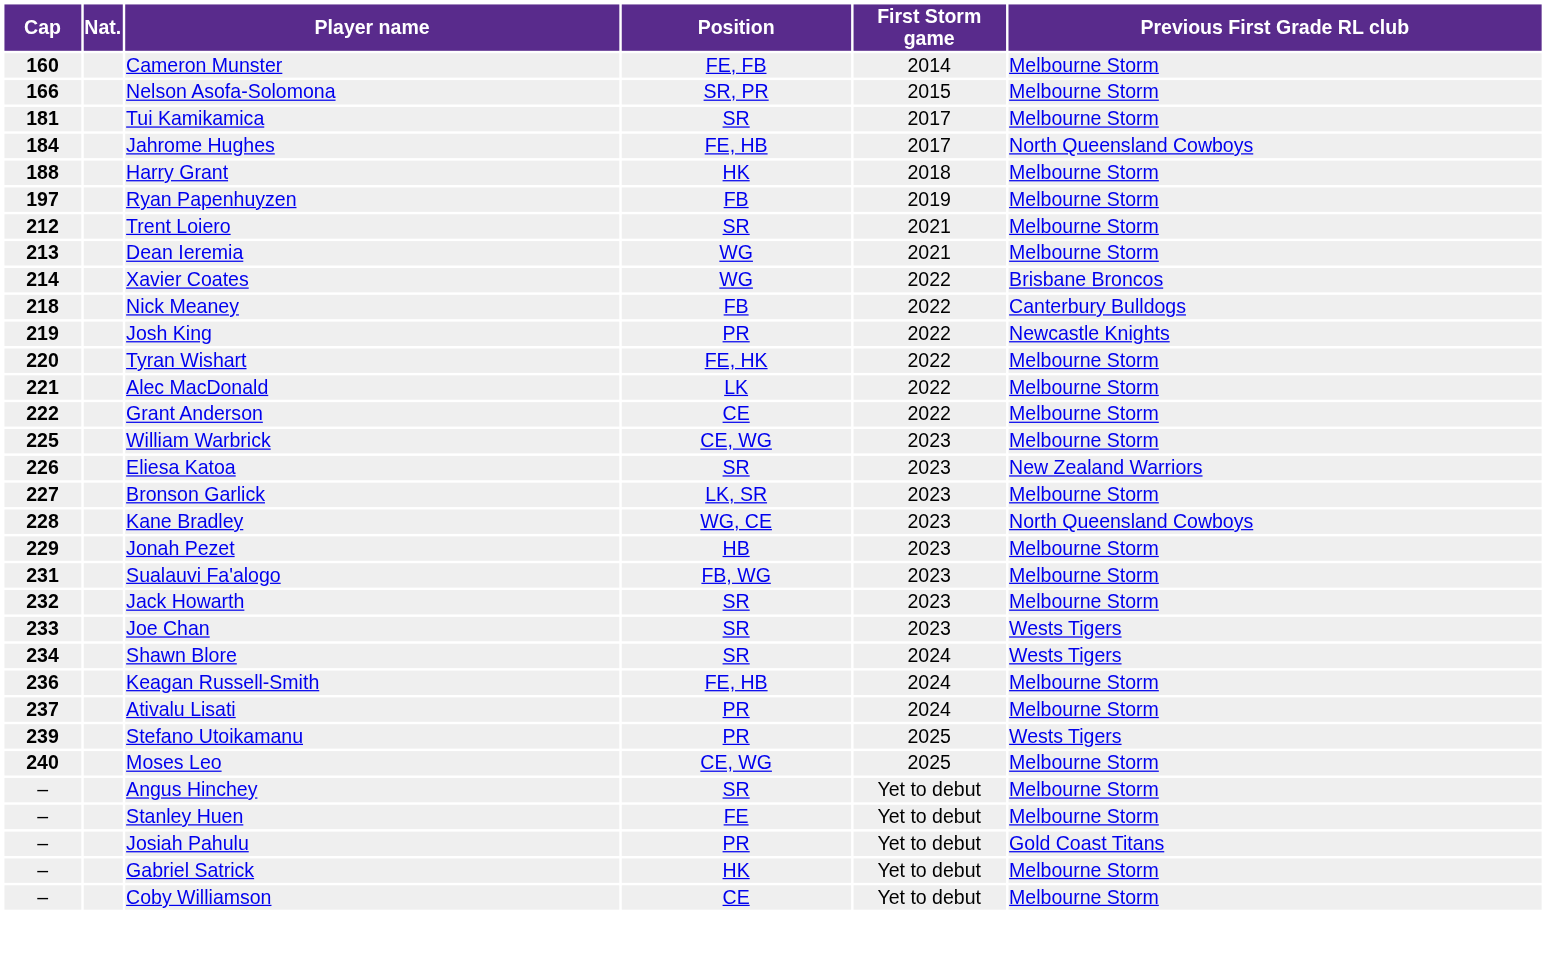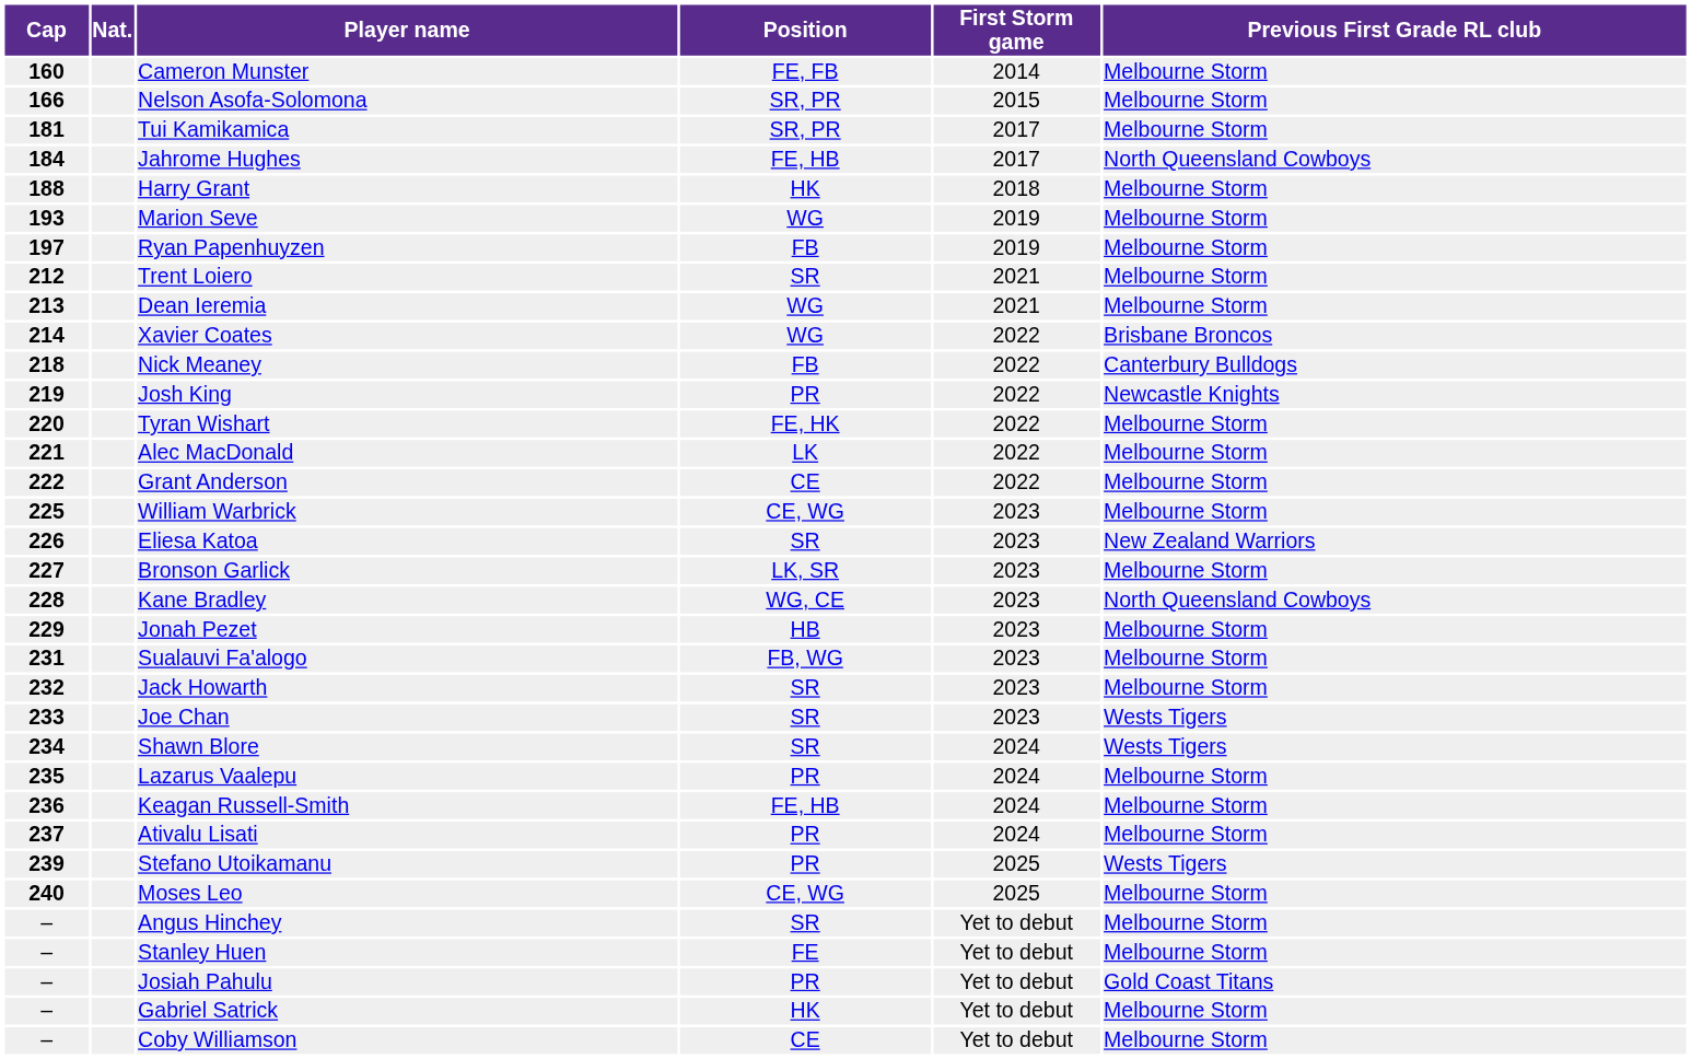 <table width=100%>
 <tr style="background:#592B8C;color:#FFFFFF">
 <th width=5%>Cap</th>
 <th width=2%>Nat.</th>
 <th !width=30%>Player name</th>
 <th width=15%>Position</th>
 <th width=10%>First Storm game</th>
 <th width=35%>Previous First Grade RL club</th>
 </tr>
 <tr style="background:#efefef;">
 <td align=center><strong>160</strong></td>
 <td align=center></td>
 <td><a href='#'>Cameron Munster</a></td>
 <td align=center><a href='#'>FE, FB</a></td>
 <td align=center>2014</td>
 <td> <a href='#'>Melbourne Storm</a></td>
 </tr>
 <tr style="background:#efefef;">
 <td align=center><strong>166</strong></td>
 <td align=center></td>
 <td><a href='#'>Nelson Asofa-Solomona</a></td>
 <td align=center><a href='#'>SR, PR</a></td>
 <td align=center>2015</td>
 <td> <a href='#'>Melbourne Storm</a></td>
 </tr>
 <tr style="background:#efefef;">
 <td align=center><strong>181</strong></td>
 <td align=center></td>
 <td><a href='#'>Tui Kamikamica</a></td>
-<td align=center><a href='#'>SR</a></td>
+<td align=center><a href='#'>SR, PR</a></td>
 <td align=center>2017</td>
 <td> <a href='#'>Melbourne Storm</a></td>
 </tr>
 <tr style="background:#efefef;">
 <td align=center><strong>184</strong></td>
 <td align=center></td>
 <td><a href='#'>Jahrome Hughes</a></td>
 <td align=center><a href='#'>FE, HB</a></td>
 <td align=center>2017</td>
 <td> <a href='#'>North Queensland Cowboys</a></td>
 </tr>
 <tr style="background:#efefef;">
 <td align=center><strong>188</strong></td>
 <td align=center></td>
 <td><a href='#'>Harry Grant</a></td>
 <td align=center><a href='#'>HK</a></td>
 <td align=center>2018</td>
+<td> <a href='#'>Melbourne Storm</a></td>
+</tr>
+<tr bgcolor="#efefef">
+<td align=center><strong>193</strong></td>
+<td align=center></td>
+<td><a href='#'>Marion Seve</a></td>
+<td align=center><a href='#'>WG</a></td>
+<td align=center>2019</td>
 <td> <a href='#'>Melbourne Storm</a></td>
 </tr>
 <tr style="background:#efefef;">
 <td align=center><strong>197</strong></td>
 <td align=center></td>
 <td><a href='#'>Ryan Papenhuyzen</a></td>
 <td align=center><a href='#'>FB</a></td>
 <td align=center>2019</td>
 <td> <a href='#'>Melbourne Storm</a></td>
 </tr>
 <tr style="background:#efefef;">
 <td align=center><strong>212</strong></td>
 <td align=center></td>
 <td><a href='#'>Trent Loiero</a></td>
 <td align=center><a href='#'>SR</a></td>
 <td align=center>2021</td>
 <td> <a href='#'>Melbourne Storm</a></td>
 </tr>
 <tr style="background:#efefef;">
 <td align=center><strong>213</strong></td>
 <td align=center></td>
 <td><a href='#'>Dean Ieremia</a></td>
 <td align=center><a href='#'>WG</a></td>
 <td align=center>2021</td>
 <td> <a href='#'>Melbourne Storm</a></td>
 </tr>
 <tr style="background:#efefef;">
 <td align=center><strong>214</strong></td>
 <td align=center></td>
 <td><a href='#'>Xavier Coates</a></td>
 <td align=center><a href='#'>WG</a></td>
 <td align=center>2022</td>
 <td> <a href='#'>Brisbane Broncos</a></td>
 </tr>
 <tr style="background:#efefef;">
 <td align=center><strong>218</strong></td>
 <td align=center></td>
 <td><a href='#'>Nick Meaney</a></td>
 <td align=center><a href='#'>FB</a></td>
 <td align=center>2022</td>
 <td> <a href='#'>Canterbury Bulldogs</a></td>
 </tr>
 <tr style="background:#efefef;">
 <td align=center><strong>219</strong></td>
 <td align=center></td>
 <td><a href='#'>Josh King</a></td>
 <td align=center><a href='#'>PR</a></td>
 <td align=center>2022</td>
 <td> <a href='#'>Newcastle Knights</a></td>
 </tr>
 <tr style="background:#efefef;">
 <td align=center><strong>220</strong></td>
 <td align=center></td>
 <td><a href='#'>Tyran Wishart</a></td>
 <td align=center><a href='#'>FE, HK</a></td>
 <td align=center>2022</td>
 <td> <a href='#'>Melbourne Storm</a></td>
 </tr>
 <tr style="background:#efefef;">
 <td align=center><strong>221</strong></td>
 <td align=center></td>
 <td><a href='#'>Alec MacDonald</a></td>
 <td align=center><a href='#'>LK</a></td>
 <td align=center>2022</td>
 <td> <a href='#'>Melbourne Storm</a></td>
 </tr>
 <tr style="background:#efefef;">
 <td align=center><strong>222</strong></td>
 <td align=center></td>
 <td><a href='#'>Grant Anderson</a></td>
 <td align=center><a href='#'>CE</a></td>
 <td align=center>2022</td>
 <td> <a href='#'>Melbourne Storm</a></td>
 </tr>
 <tr style="background:#efefef;">
 <td align=center><strong>225</strong></td>
 <td align=center></td>
 <td><a href='#'>William Warbrick</a></td>
 <td align=center><a href='#'>CE, WG</a></td>
 <td align=center>2023</td>
 <td> <a href='#'>Melbourne Storm</a></td>
 </tr>
 <tr style="background:#efefef;">
 <td align=center><strong>226</strong></td>
 <td align=center></td>
 <td><a href='#'>Eliesa Katoa</a></td>
 <td align=center><a href='#'>SR</a></td>
 <td align=center>2023</td>
 <td> <a href='#'>New Zealand Warriors</a></td>
 </tr>
 <tr style="background:#efefef;">
 <td align=center><strong>227</strong></td>
 <td align=center></td>
 <td><a href='#'>Bronson Garlick</a></td>
 <td align=center><a href='#'>LK, SR</a></td>
 <td align=center>2023</td>
 <td> <a href='#'>Melbourne Storm</a></td>
 </tr>
 <tr style="background:#efefef;">
 <td align=center><strong>228</strong></td>
 <td align=center></td>
 <td><a href='#'>Kane Bradley</a></td>
 <td align=center><a href='#'>WG, CE</a></td>
 <td align=center>2023</td>
 <td> <a href='#'>North Queensland Cowboys</a></td>
 </tr>
 <tr style="background:#efefef;">
 <td align=center><strong>229</strong></td>
 <td align=center></td>
 <td><a href='#'>Jonah Pezet</a></td>
 <td align=center><a href='#'>HB</a></td>
 <td align=center>2023</td>
 <td> <a href='#'>Melbourne Storm</a></td>
 </tr>
 <tr style="background:#efefef;">
 <td align=center><strong>231</strong></td>
 <td align=center></td>
 <td><a href='#'>Sualauvi Fa'alogo</a></td>
 <td align=center><a href='#'>FB, WG</a></td>
 <td align=center>2023</td>
 <td> <a href='#'>Melbourne Storm</a></td>
 </tr>
 <tr style="background:#efefef;">
 <td align=center><strong>232</strong></td>
 <td align=center></td>
 <td><a href='#'>Jack Howarth</a></td>
 <td align=center><a href='#'>SR</a></td>
 <td align=center>2023</td>
 <td> <a href='#'>Melbourne Storm</a></td>
 </tr>
 <tr style="background:#efefef;">
 <td align=center><strong>233</strong></td>
 <td align=center></td>
 <td><a href='#'>Joe Chan</a></td>
 <td align=center><a href='#'>SR</a></td>
 <td align=center>2023</td>
 <td> <a href='#'>Wests Tigers</a></td>
 </tr>
 <tr style="background:#efefef;">
 <td align=center><strong>234</strong></td>
 <td align=center></td>
 <td><a href='#'>Shawn Blore</a></td>
 <td align=center><a href='#'>SR</a></td>
 <td align=center>2024</td>
 <td> <a href='#'>Wests Tigers</a></td>
 </tr>
 <tr style="background:#efefef;">
+<td align=center><strong>235</strong></td>
+<td align=center></td>
+<td><a href='#'>Lazarus Vaalepu</a></td>
+<td align=center><a href='#'>PR</a></td>
+<td align=center>2024</td>
+<td> <a href='#'>Melbourne Storm</a></td>
+</tr>
+<tr style="background:#efefef;">
 <td align=center><strong>236</strong></td>
 <td align=center></td>
 <td><a href='#'>Keagan Russell-Smith</a></td>
 <td align=center><a href='#'>FE, HB</a></td>
 <td align=center>2024</td>
 <td> <a href='#'>Melbourne Storm</a></td>
 </tr>
 <tr style="background:#efefef;">
 <td align=center><strong>237</strong></td>
 <td align=center></td>
 <td><a href='#'>Ativalu Lisati</a></td>
 <td align=center><a href='#'>PR</a></td>
 <td align=center>2024</td>
 <td> <a href='#'>Melbourne Storm</a></td>
 </tr>
 <tr style="background:#efefef;">
 <td align=center><strong>239</strong></td>
 <td align=center></td>
 <td><a href='#'>Stefano Utoikamanu</a></td>
 <td align=center><a href='#'>PR</a></td>
 <td align=center>2025</td>
 <td> <a href='#'>Wests Tigers</a></td>
 </tr>
 <tr style="background:#efefef;">
 <td align=center><strong>240</strong></td>
 <td align=center></td>
 <td><a href='#'>Moses Leo</a></td>
 <td align=center><a href='#'>CE, WG</a></td>
 <td align=center>2025</td>
 <td> <a href='#'>Melbourne Storm</a></td>
 </tr>
 <tr style="background:#efefef;" >
 <td align=center>–</td>
 <td align=center></td>
 <td><a href='#'>Angus Hinchey</a></td>
 <td align=center><a href='#'>SR</a></td>
 <td align=center>Yet to debut</td>
 <td> <a href='#'>Melbourne Storm</a></td>
 </tr>
 <tr style="background:#efefef;">
 <td align=center>–</td>
 <td align=center></td>
 <td><a href='#'>Stanley Huen</a></td>
 <td align=center><a href='#'>FE</a></td>
 <td align=center>Yet to debut</td>
 <td> <a href='#'>Melbourne Storm</a></td>
 </tr>
 <tr style="background:#efefef;">
 <td align=center>–</td>
 <td align=center></td>
 <td><a href='#'>Josiah Pahulu</a></td>
 <td align=center><a href='#'>PR</a></td>
 <td align=center>Yet to debut</td>
 <td> <a href='#'>Gold Coast Titans</a></td>
 </tr>
 <tr style="background:#efefef;">
 <td align=center>–</td>
 <td align=center></td>
 <td><a href='#'>Gabriel Satrick</a></td>
 <td align=center><a href='#'>HK</a></td>
 <td align=center>Yet to debut</td>
 <td> <a href='#'>Melbourne Storm</a></td>
 </tr>
 <tr style="background:#efefef;">
 <td align=center>–</td>
 <td align=center></td>
 <td><a href='#'>Coby Williamson</a> </td>
 <td align=center><a href='#'>CE</a></td>
 <td align=center>Yet to debut</td>
 <td> <a href='#'>Melbourne Storm</a></td>
 </tr>
 <tr>
 </tr>
 </table>
